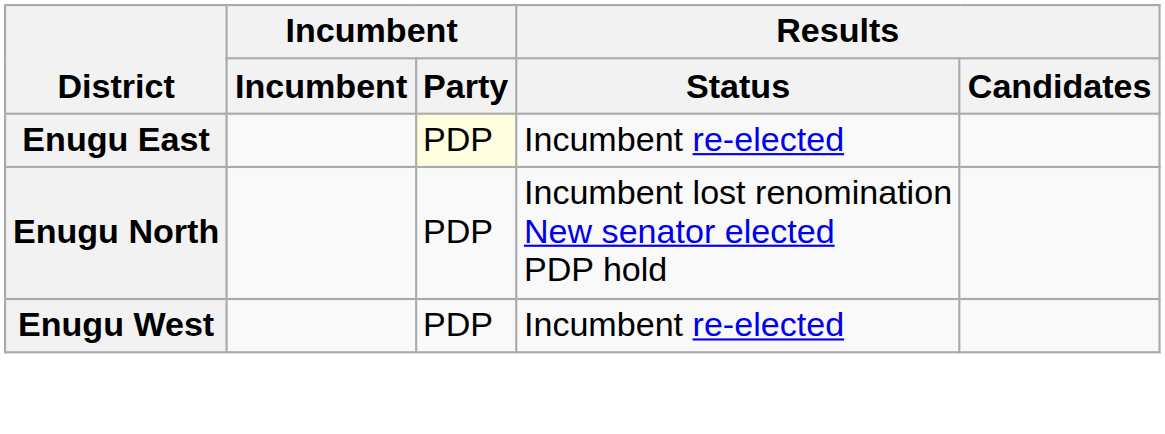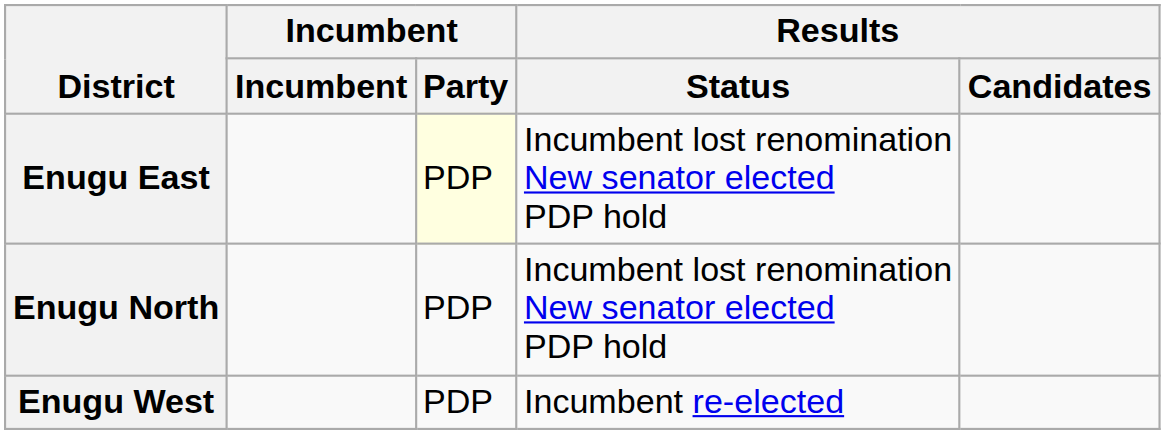 <table class="wikitable sortable">
 <tr valign=bottom>
 <th rowspan=2>District</th>
 <th colspan=2>Incumbent</th>
 <th colspan=2>Results</th>
 </tr>
 <tr valign=bottom>
 <th>Incumbent</th>
 <th>Party</th>
 <th>Status</th>
 <th>Candidates</th>
 </tr>
 <tr>
 <th>Enugu East</th>
 <td></td>
 <td style="background: lightyellow;">PDP</td>
-<td>Incumbent <a href='#'>re-elected</a></td>
+<td>Incumbent lost renomination<br><a href='#'>New senator elected</a><br>PDP hold</td>
 <td nowrap></td>
 </tr>
 <tr>
 <th>Enugu North</th>
 <td></td>
 <td>PDP</td>
 <td>Incumbent lost renomination<br><a href='#'>New senator elected</a><br>PDP hold</td>
 <td nowrap></td>
 </tr>
 <tr>
 <th>Enugu West</th>
 <td></td>
 <td>PDP</td>
 <td>Incumbent <a href='#'>re-elected</a></td>
 <td nowrap></td>
 </tr>
 </table>
